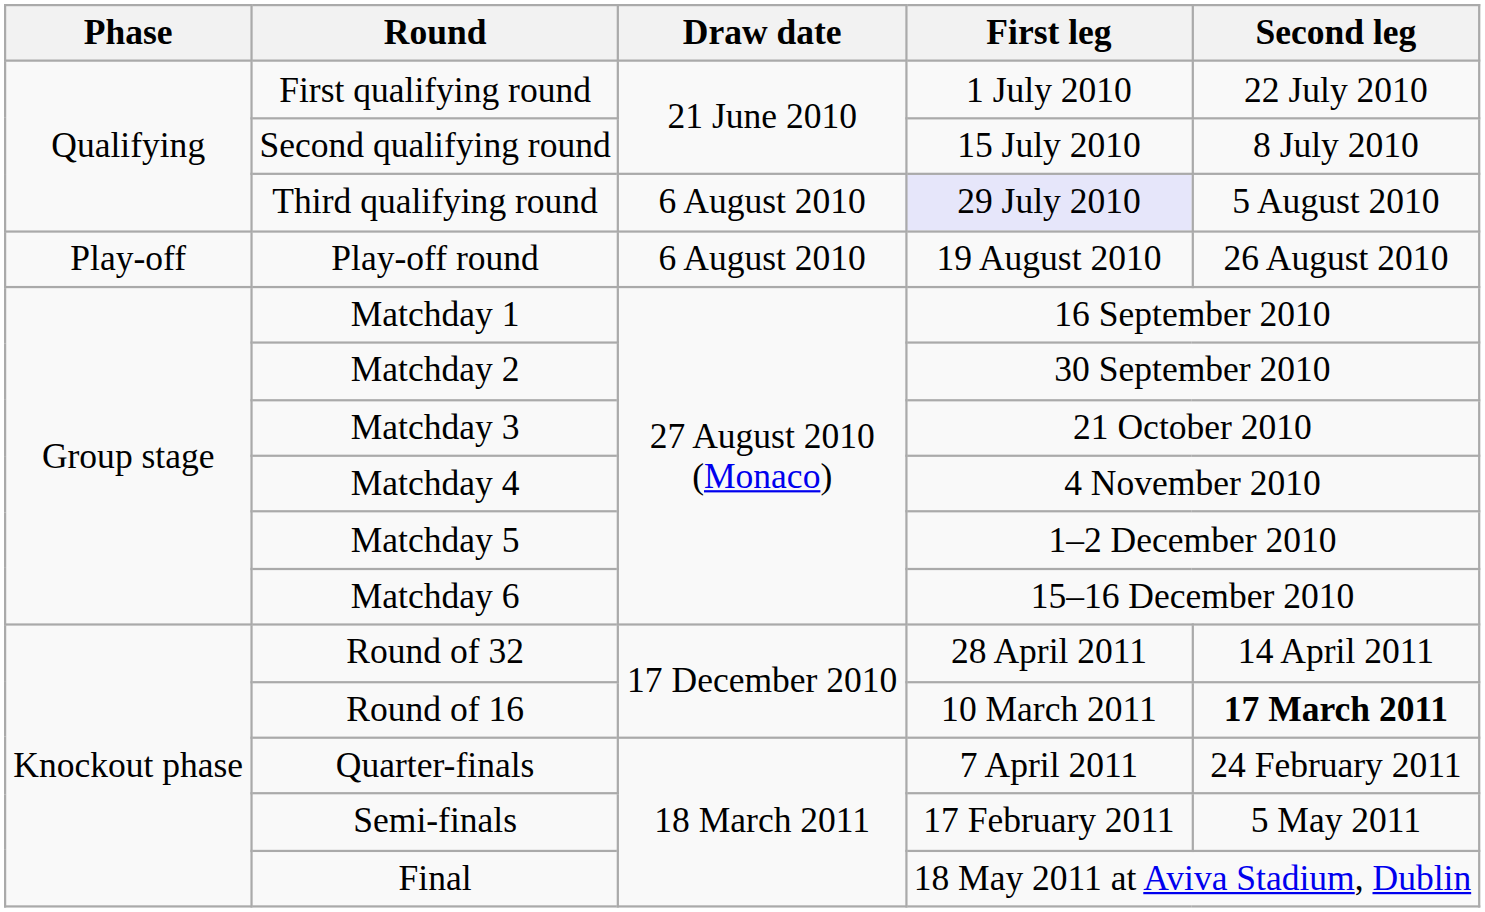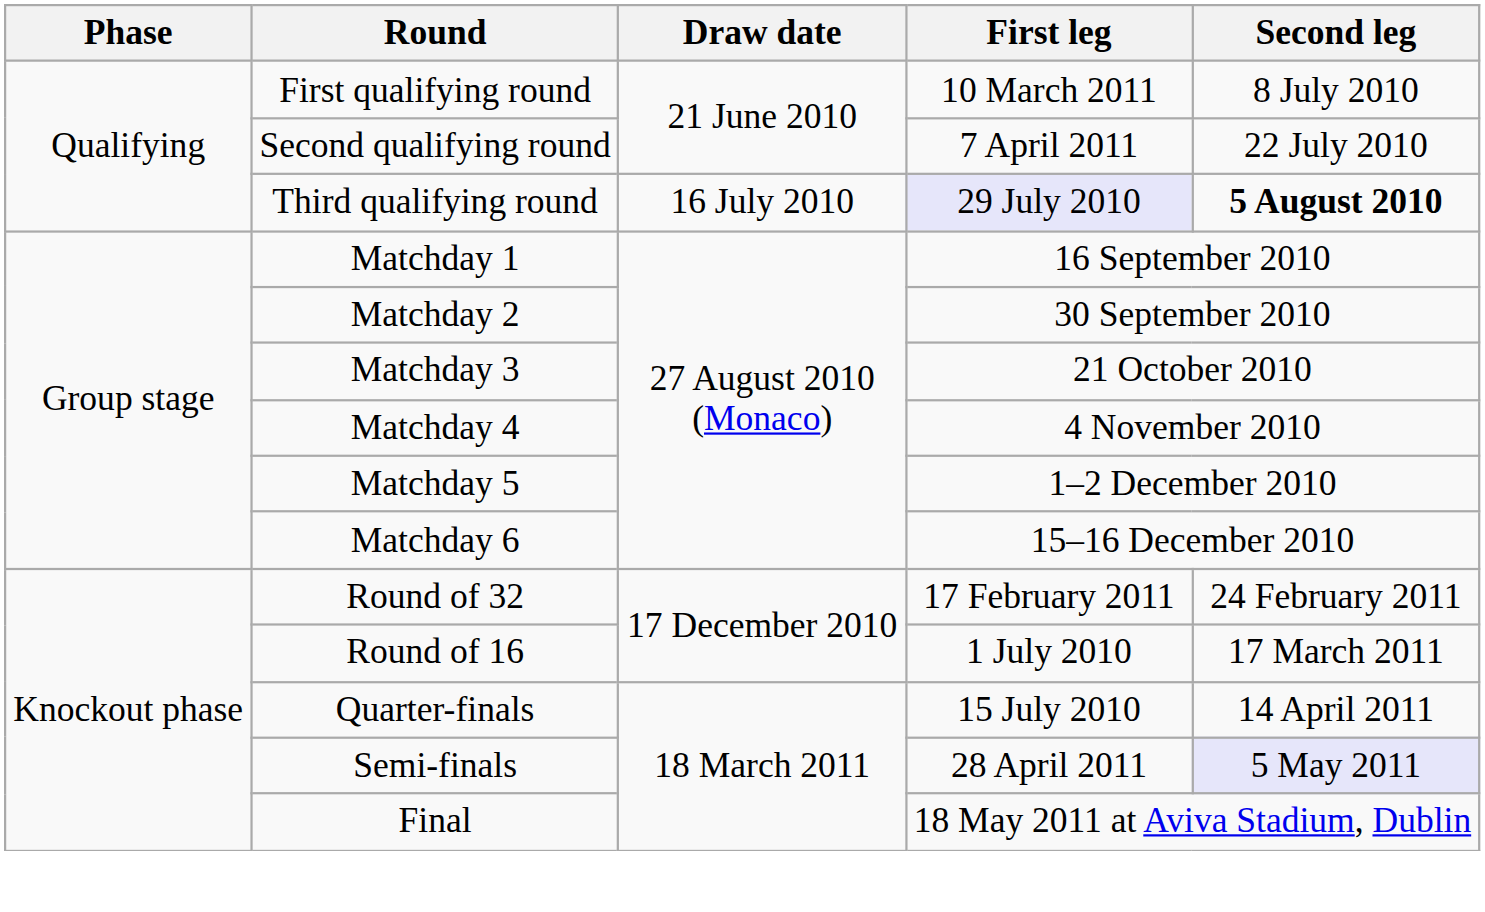 <table class="wikitable" style="text-align:center">
 <tr>
 <th>Phase</th>
 <th>Round</th>
 <th>Draw date</th>
 <th>First leg</th>
 <th>Second leg</th>
 </tr>
 <tr>
 <td rowspan=3>Qualifying</td>
 <td>First qualifying round</td>
 <td rowspan=2>21 June 2010</td>
-<td>1 July 2010</td>
+<td>10 March 2011</td>
+<td>8 July 2010</td>
+</tr>
+<tr>
+<td>Second qualifying round</td>
+<td>7 April 2011</td>
 <td>22 July 2010</td>
 </tr>
 <tr>
-<td>Second qualifying round</td>
-<td>15 July 2010</td>
-<td>8 July 2010</td>
-</tr>
-<tr>
 <td>Third qualifying round</td>
-<td>6 August 2010</td>
+<td>16 July 2010</td>
 <td style="background: lavender;">29 July 2010</td>
-<td>5 August 2010</td>
-</tr>
-<tr>
-<td>Play-off</td>
-<td>Play-off round</td>
-<td>6 August 2010</td>
-<td>19 August 2010</td>
-<td>26 August 2010</td>
+<td><strong>5 August 2010</strong></td>
 </tr>
 <tr>
 <td rowspan=6>Group stage</td>
 <td>Matchday 1</td>
 <td rowspan=6>27 August 2010<br>(<a href='#'>Monaco</a>)</td>
 <td colspan=2>16 September 2010</td>
 </tr>
 <tr>
 <td>Matchday 2</td>
 <td colspan=2>30 September 2010</td>
 </tr>
 <tr>
 <td>Matchday 3</td>
 <td colspan=2>21 October 2010</td>
 </tr>
 <tr>
 <td>Matchday 4</td>
 <td colspan=2>4 November 2010</td>
 </tr>
 <tr>
 <td>Matchday 5</td>
 <td colspan=2>1–2 December 2010</td>
 </tr>
 <tr>
 <td>Matchday 6</td>
 <td colspan=2>15–16 December 2010</td>
 </tr>
 <tr>
 <td rowspan=5>Knockout phase</td>
 <td>Round of 32</td>
 <td rowspan=2>17 December 2010</td>
-<td>28 April 2011</td>
-<td>14 April 2011</td>
+<td>17 February 2011</td>
+<td>24 February 2011</td>
 </tr>
 <tr>
 <td>Round of 16</td>
-<td>10 March 2011</td>
-<td><strong>17 March 2011</strong></td>
+<td>1 July 2010</td>
+<td>17 March 2011</td>
 </tr>
 <tr>
 <td>Quarter-finals</td>
 <td rowspan=3>18 March 2011</td>
-<td>7 April 2011</td>
-<td>24 February 2011</td>
+<td>15 July 2010</td>
+<td>14 April 2011</td>
 </tr>
 <tr>
 <td>Semi-finals</td>
-<td>17 February 2011</td>
-<td>5 May 2011</td>
+<td>28 April 2011</td>
+<td style="background: lavender;">5 May 2011</td>
 </tr>
 <tr>
 <td>Final</td>
 <td colspan=2>18 May 2011 at <a href='#'>Aviva Stadium</a>, <a href='#'>Dublin</a></td>
 </tr>
 </table>
